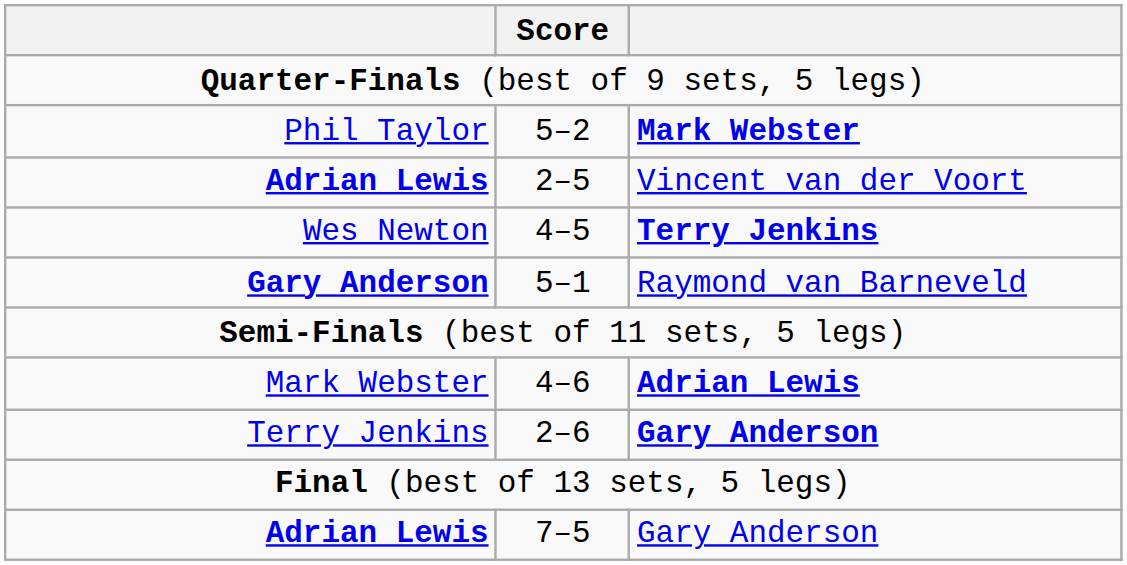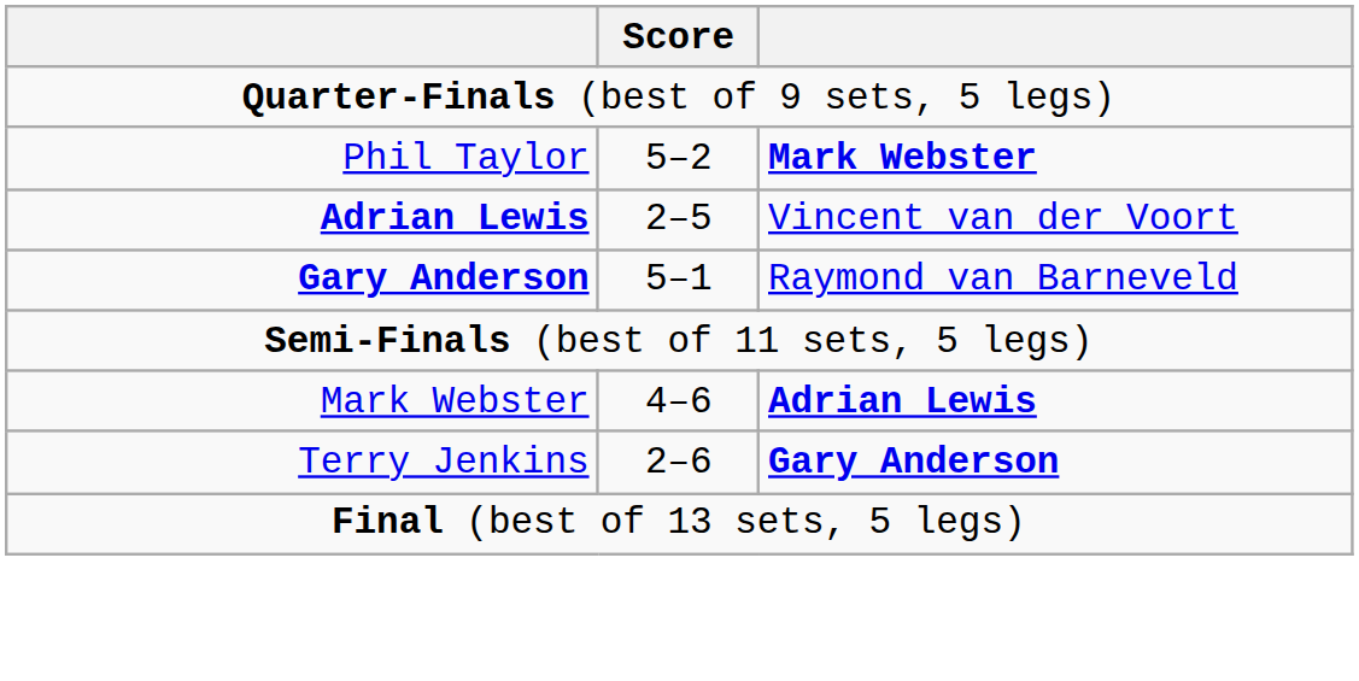 <table class=wikitable style="text-align:center">
 <tr>
 <th width=200></th>
 <th width=50>Score</th>
 <th width=200></th>
 </tr>
 <tr align=center>
 <td colspan="3"><strong>Quarter-Finals</strong> (best of 9 sets, 5 legs)</td>
 </tr>
 <tr align=left>
 <td align=right><a href='#'>Phil Taylor</a> </td>
 <td align=center>5–2</td>
 <td> <strong><a href='#'>Mark Webster</a></strong></td>
 </tr>
 <tr align=left>
 <td align=right><strong><a href='#'>Adrian Lewis</a></strong> </td>
 <td align=center>2–5</td>
 <td> <a href='#'>Vincent van der Voort</a></td>
-</tr>
-<tr align=left>
-<td align=right><a href='#'>Wes Newton</a> </td>
-<td align=center>4–5</td>
-<td> <strong><a href='#'>Terry Jenkins</a></strong></td>
 </tr>
 <tr align=left>
 <td align=right><strong><a href='#'>Gary Anderson</a></strong> </td>
 <td align=center>5–1</td>
 <td> <a href='#'>Raymond van Barneveld</a></td>
 </tr>
 <tr align=center>
 <td colspan="3"><strong>Semi-Finals</strong> (best of 11 sets, 5 legs)</td>
 </tr>
 <tr align=left>
 <td align=right><a href='#'>Mark Webster</a>  </td>
 <td align=center>4–6</td>
 <td> <strong><a href='#'>Adrian Lewis</a></strong></td>
 </tr>
 <tr align=left>
 <td align=right><a href='#'>Terry Jenkins</a> </td>
 <td align=center>2–6</td>
 <td> <strong><a href='#'>Gary Anderson</a></strong></td>
 </tr>
 <tr align=center>
 <td colspan="3"><strong>Final</strong> (best of 13 sets, 5 legs)</td>
 </tr>
-<tr align=left>
-<td align=right><strong><a href='#'>Adrian Lewis</a></strong> </td>
-<td align=center>7–5</td>
-<td> <a href='#'>Gary Anderson</a></td>
-</tr>
 </table>
